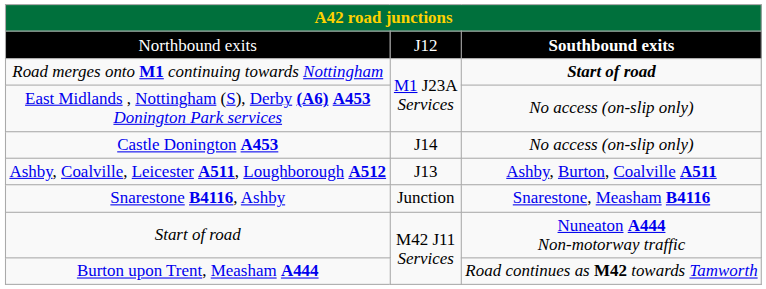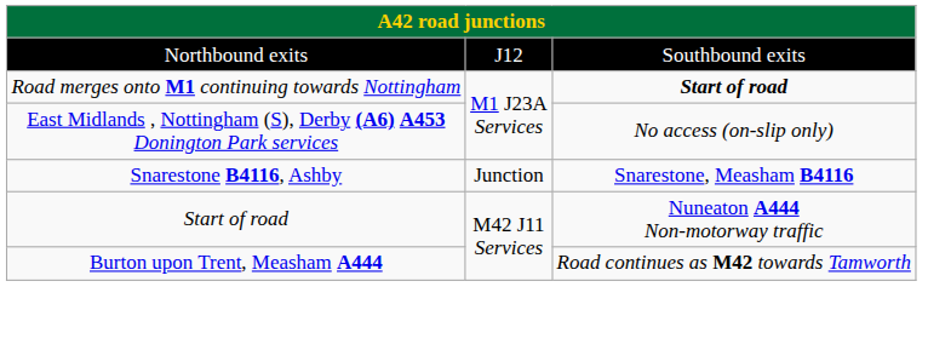 <table border=1 cellpadding=2 style="margin-left:1em; margin-bottom: 1em; border-collapse: collapse; " class="wikitable">
 <tr align="center" bgcolor="00703C" style="color: #FFD200;">
 <td colspan="3"><strong>A42 road junctions</strong></td>
 </tr>
 <tr align="center" bgcolor="000000" style="color: white">
 <td>Northbound exits</td>
 <td>J12</td>
-<td><strong>Southbound exits</strong></td>
+<td>Southbound exits</td>
 </tr>
 <tr align="center">
 <td><em>Road merges onto</em> <a href='#'><span><strong>M1</strong></span></a> <em>continuing towards <a href='#'>Nottingham</a></em></td>
 <td rowspan="2"><a href='#'>M1</a> J23A<br><em>Services</em></td>
 <td><strong><em>Start of road</em></strong></td>
 </tr>
 <tr align="center">
 <td><a href='#'>East Midlands</a> , <a href='#'>Nottingham</a> (<a href='#'>S</a>), <a href='#'>Derby</a> <a href='#'><span><strong>(A6)</strong></span></a> <a href='#'><span><strong>A453</strong></span></a><br><em><a href='#'>Donington Park services</a></em></td>
 <td> <em>No access (on-slip only)</em></td>
-</tr>
-<tr align="center">
-<td><a href='#'>Castle Donington</a> <a href='#'><span><strong>A453</strong></span></a></td>
-<td>J14</td>
-<td> <em>No access (on-slip only)</em></td>
-</tr>
-<tr align="center">
-<td><a href='#'>Ashby</a>, <a href='#'>Coalville</a>, <a href='#'>Leicester</a> <a href='#'><span><strong>A511</strong></span></a>, <a href='#'>Loughborough</a> <a href='#'><span><strong>A512</strong></span></a></td>
-<td>J13</td>
-<td><a href='#'>Ashby</a>, <a href='#'>Burton</a>, <a href='#'>Coalville</a> <a href='#'><span><strong>A511</strong></span></a></td>
 </tr>
 <tr align="center">
 <td><a href='#'>Snarestone</a> <a href='#'><span><strong>B4116</strong></span></a>, <a href='#'>Ashby</a></td>
 <td>Junction</td>
 <td><a href='#'>Snarestone</a>, <a href='#'>Measham</a> <a href='#'><span><strong>B4116</strong></span></a></td>
 </tr>
 <tr align="center">
 <td><em>Start of road</em></td>
 <td rowspan="2">M42 J11<br><em>Services</em></td>
 <td><a href='#'>Nuneaton</a> <a href='#'><span><strong>A444</strong></span></a><br><em>Non-motorway traffic</em></td>
 </tr>
 <tr align="center">
 <td><a href='#'>Burton upon Trent</a>, <a href='#'>Measham</a> <a href='#'><span><strong>A444</strong></span></a></td>
 <td><em>Road continues as</em> <span><strong>M42</strong></span> <em>towards <a href='#'>Tamworth</a></em></td>
 </tr>
 </table>
